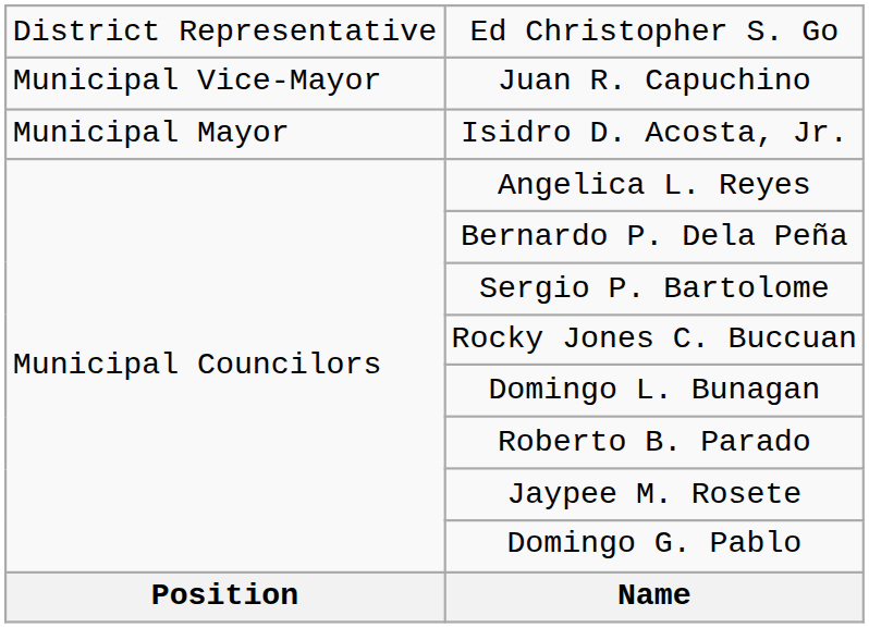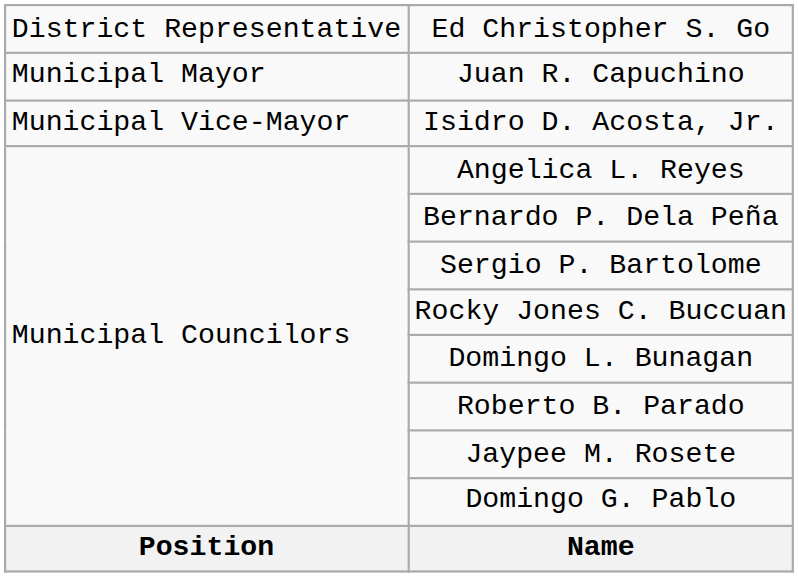 <table class="wikitable sortable mw-collapsible mw-collapsed" style="line-height:1.20em; font-size:100%;">
 <tr>
 <td>District Representative</td>
 <td style="text-align:center;">Ed Christopher S. Go</td>
 </tr>
 <tr>
-<td>Municipal Vice-Mayor</td>
+<td>Municipal Mayor</td>
 <td style="text-align:center;">Juan R. Capuchino</td>
 </tr>
 <tr>
-<td>Municipal Mayor</td>
+<td>Municipal Vice-Mayor</td>
 <td style="text-align:center;">Isidro D. Acosta, Jr.</td>
 </tr>
 <tr>
 <td rowspan="8">Municipal Councilors</td>
 <td style="text-align:center;">Angelica L. Reyes</td>
 </tr>
 <tr>
 <td style="text-align:center;">Bernardo P. Dela Peña</td>
 </tr>
 <tr>
 <td style="text-align:center;">Sergio P. Bartolome</td>
 </tr>
 <tr>
 <td style="text-align:center;">Rocky Jones C. Buccuan</td>
 </tr>
 <tr>
 <td style="text-align:center;">Domingo L. Bunagan</td>
 </tr>
 <tr>
 <td style="text-align:center;">Roberto B. Parado</td>
 </tr>
 <tr>
 <td style="text-align:center;">Jaypee M. Rosete</td>
 </tr>
 <tr>
 <td style="text-align:center;">Domingo G. Pablo</td>
 </tr>
 <tr>
 <th>Position</th>
 <th>Name</th>
 </tr>
 </table>
